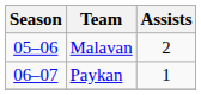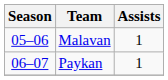 <table class="wikitable" style="text-align: center;">
 <tr>
 <th>Season</th>
 <th>Team</th>
 <th>Assists</th>
 </tr>
 <tr>
 <td><a href='#'>05–06</a></td>
 <td align="left"><a href='#'>Malavan</a></td>
-<td>2</td>
+<td>1</td>
 </tr>
 <tr>
 <td><a href='#'>06–07</a></td>
 <td align="left"><a href='#'>Paykan</a></td>
 <td>1</td>
 </tr>
 <tr>
 </tr>
 </table>
